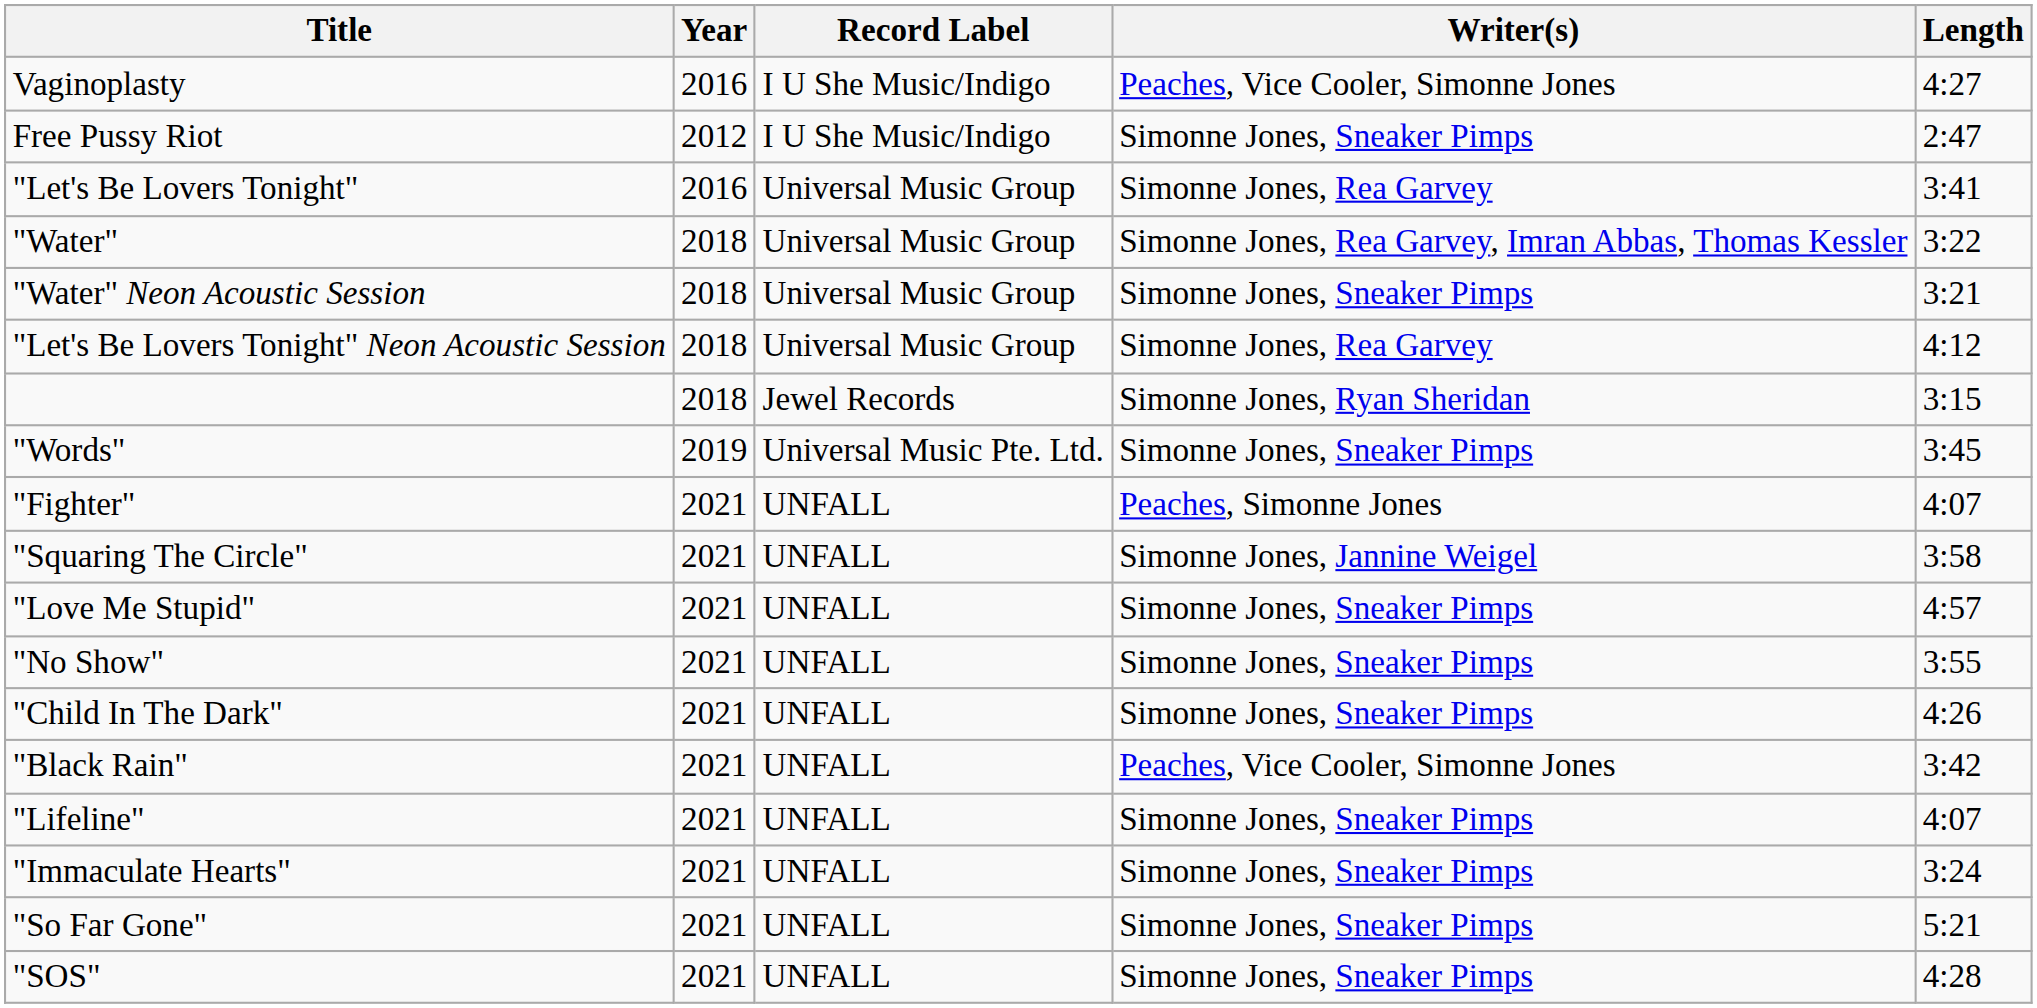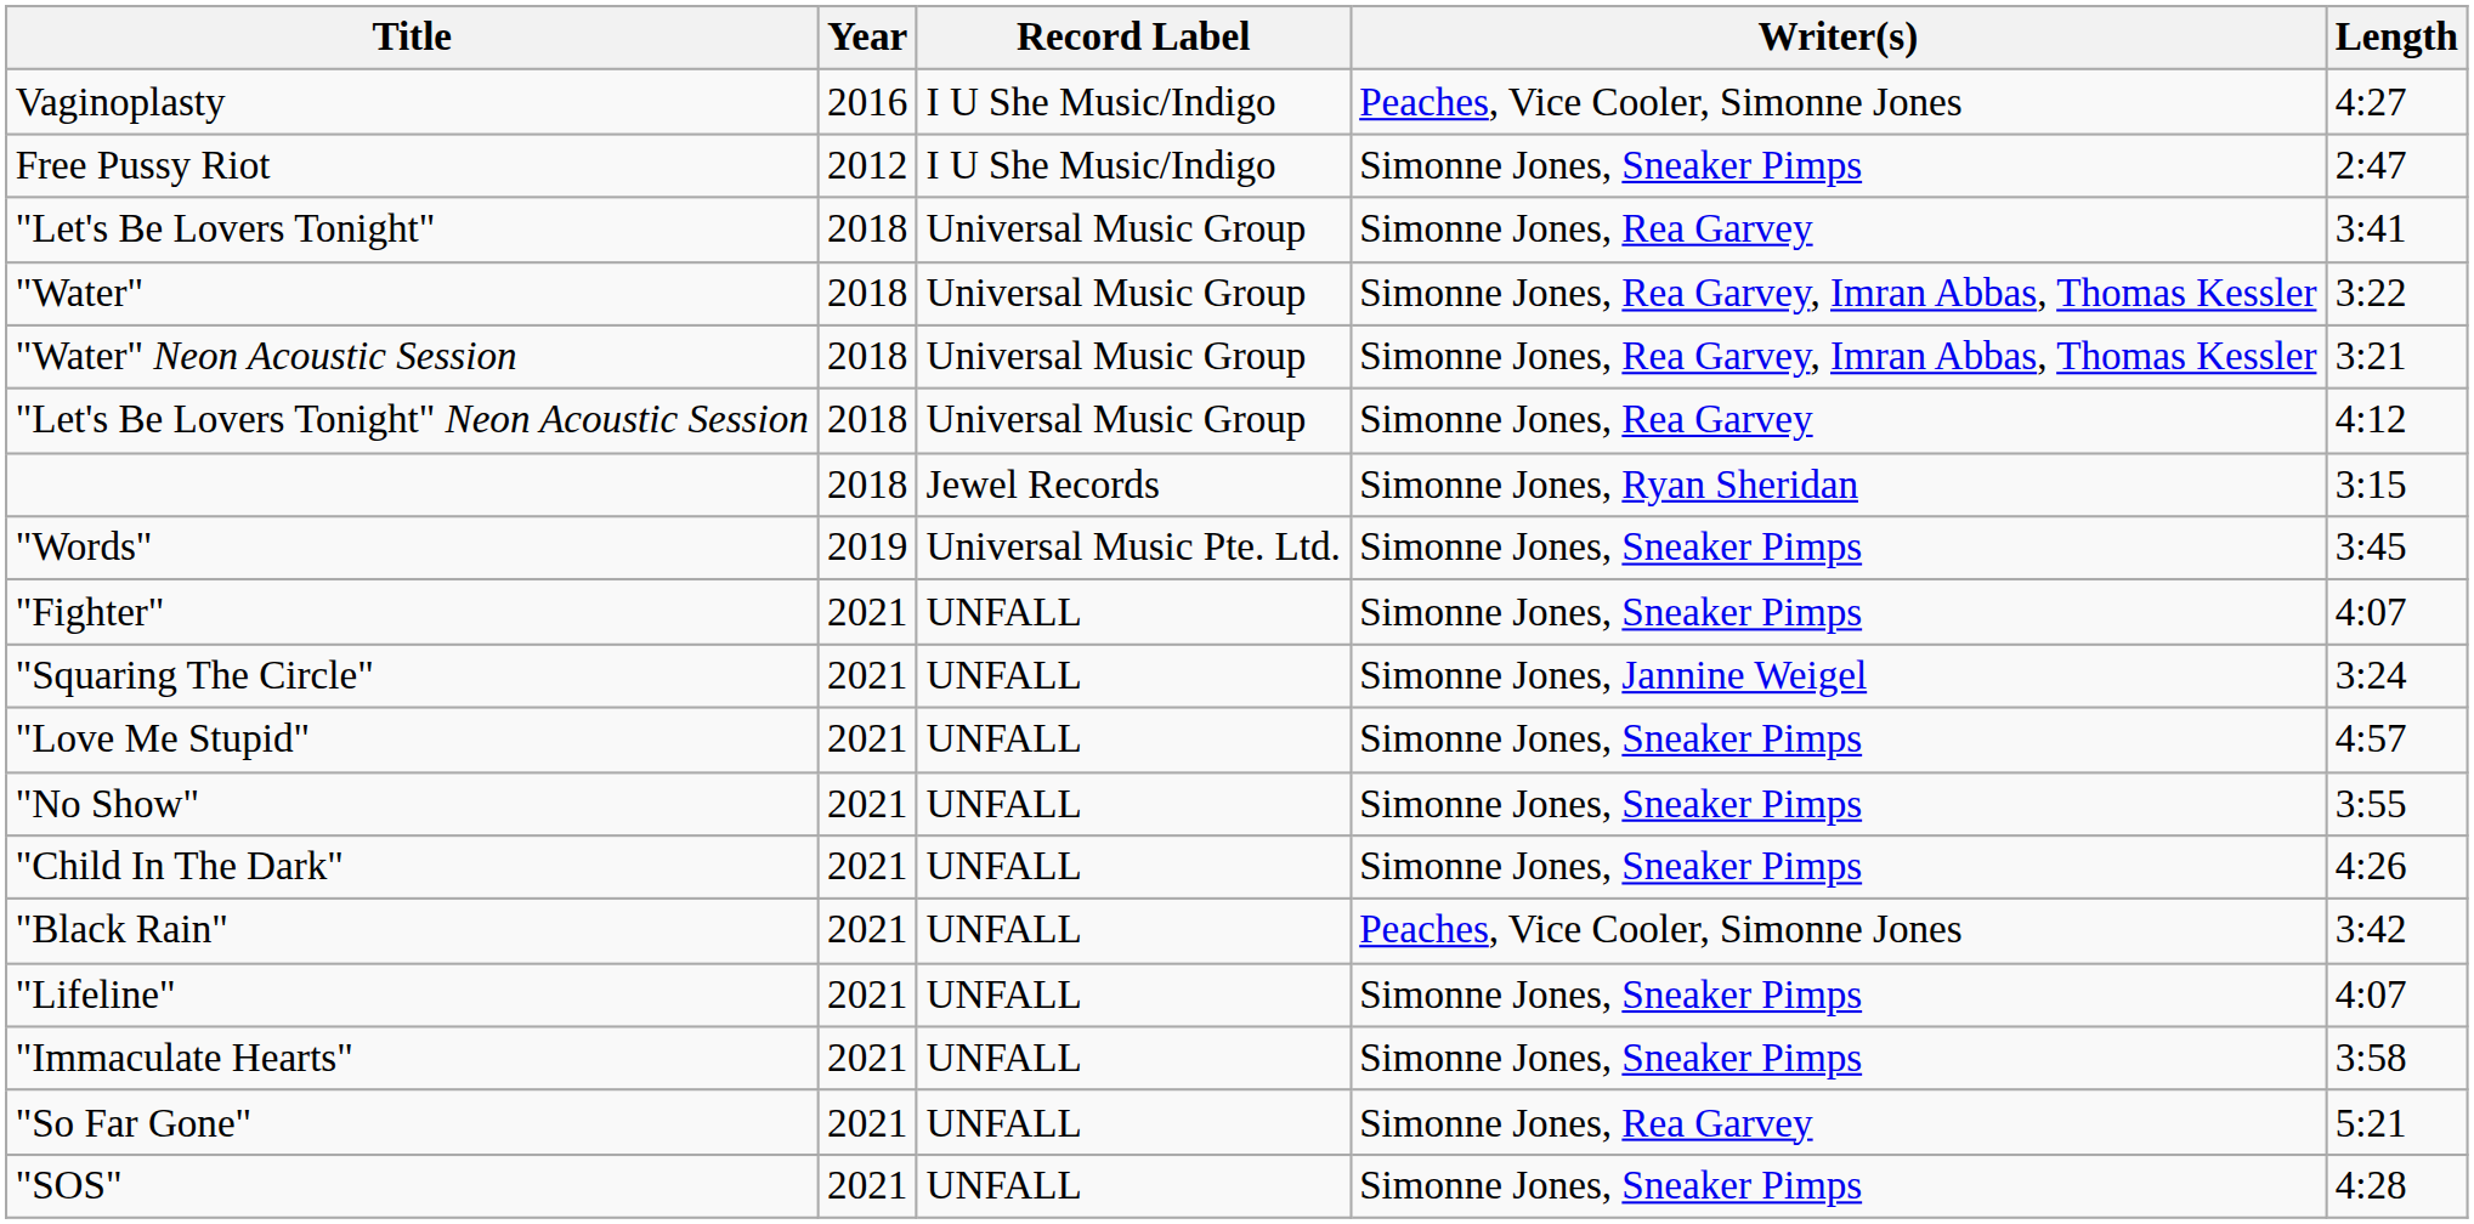 <table class="wikitable">
 <tr>
 <th>Title</th>
 <th>Year</th>
 <th>Record Label</th>
 <th>Writer(s)</th>
 <th>Length</th>
 </tr>
 <tr>
 <td>Vaginoplasty</td>
 <td>2016</td>
 <td>I U She Music/Indigo</td>
 <td><a href='#'>Peaches</a>, Vice Cooler, Simonne Jones</td>
 <td>4:27</td>
 </tr>
 <tr>
 <td>Free Pussy Riot</td>
 <td>2012</td>
 <td>I U She Music/Indigo</td>
 <td>Simonne Jones, <a href='#'>Sneaker Pimps</a></td>
 <td>2:47</td>
 </tr>
 <tr>
 <td>"Let's Be Lovers Tonight"</td>
-<td>2016</td>
+<td>2018</td>
 <td>Universal Music Group</td>
 <td>Simonne Jones, <a href='#'>Rea Garvey</a></td>
 <td>3:41</td>
 </tr>
 <tr>
 <td>"Water"</td>
 <td>2018</td>
 <td>Universal Music Group</td>
 <td>Simonne Jones, <a href='#'>Rea Garvey</a>, <a href='#'>Imran Abbas</a>, <a href='#'>Thomas Kessler</a></td>
 <td>3:22</td>
 </tr>
 <tr>
 <td>"Water" <em>Neon Acoustic Session</em></td>
 <td>2018</td>
 <td>Universal Music Group</td>
-<td>Simonne Jones, <a href='#'>Sneaker Pimps</a></td>
+<td>Simonne Jones, <a href='#'>Rea Garvey</a>, <a href='#'>Imran Abbas</a>, <a href='#'>Thomas Kessler</a></td>
 <td>3:21</td>
 </tr>
 <tr>
 <td>"Let's Be Lovers Tonight" <em>Neon Acoustic Session</em></td>
 <td>2018</td>
 <td>Universal Music Group</td>
 <td>Simonne Jones, <a href='#'>Rea Garvey</a></td>
 <td>4:12</td>
 </tr>
 <tr>
 <td></td>
 <td>2018</td>
 <td>Jewel Records</td>
 <td>Simonne Jones, <a href='#'>Ryan Sheridan</a></td>
 <td>3:15</td>
 </tr>
 <tr>
 <td>"Words"</td>
 <td>2019</td>
 <td>Universal Music Pte. Ltd.</td>
 <td>Simonne Jones, <a href='#'>Sneaker Pimps</a></td>
 <td>3:45</td>
 </tr>
 <tr>
 <td>"Fighter"</td>
 <td>2021</td>
 <td>UNFALL</td>
-<td><a href='#'>Peaches</a>, Simonne Jones</td>
+<td>Simonne Jones, <a href='#'>Sneaker Pimps</a></td>
 <td>4:07</td>
 </tr>
 <tr>
 <td>"Squaring The Circle"</td>
 <td>2021</td>
 <td>UNFALL</td>
 <td>Simonne Jones, <a href='#'>Jannine Weigel</a></td>
-<td>3:58</td>
+<td>3:24</td>
 </tr>
 <tr>
 <td>"Love Me Stupid"</td>
 <td>2021</td>
 <td>UNFALL</td>
 <td>Simonne Jones, <a href='#'>Sneaker Pimps</a></td>
 <td>4:57</td>
 </tr>
 <tr>
 <td>"No Show"</td>
 <td>2021</td>
 <td>UNFALL</td>
 <td>Simonne Jones, <a href='#'>Sneaker Pimps</a></td>
 <td>3:55</td>
 </tr>
 <tr>
 <td>"Child In The Dark"</td>
 <td>2021</td>
 <td>UNFALL</td>
 <td>Simonne Jones, <a href='#'>Sneaker Pimps</a></td>
 <td>4:26</td>
 </tr>
 <tr>
 <td>"Black Rain"</td>
 <td>2021</td>
 <td>UNFALL</td>
 <td><a href='#'>Peaches</a>, Vice Cooler, Simonne Jones</td>
 <td>3:42</td>
 </tr>
 <tr>
 <td>"Lifeline"</td>
 <td>2021</td>
 <td>UNFALL</td>
 <td>Simonne Jones, <a href='#'>Sneaker Pimps</a></td>
 <td>4:07</td>
 </tr>
 <tr>
 <td>"Immaculate Hearts"</td>
 <td>2021</td>
 <td>UNFALL</td>
 <td>Simonne Jones, <a href='#'>Sneaker Pimps</a></td>
-<td>3:24</td>
+<td>3:58</td>
 </tr>
 <tr>
 <td>"So Far Gone"</td>
 <td>2021</td>
 <td>UNFALL</td>
-<td>Simonne Jones, <a href='#'>Sneaker Pimps</a></td>
+<td>Simonne Jones, <a href='#'>Rea Garvey</a></td>
 <td>5:21</td>
 </tr>
 <tr>
 <td>"SOS"</td>
 <td>2021</td>
 <td>UNFALL</td>
 <td>Simonne Jones, <a href='#'>Sneaker Pimps</a></td>
 <td>4:28</td>
 </tr>
 </table>
